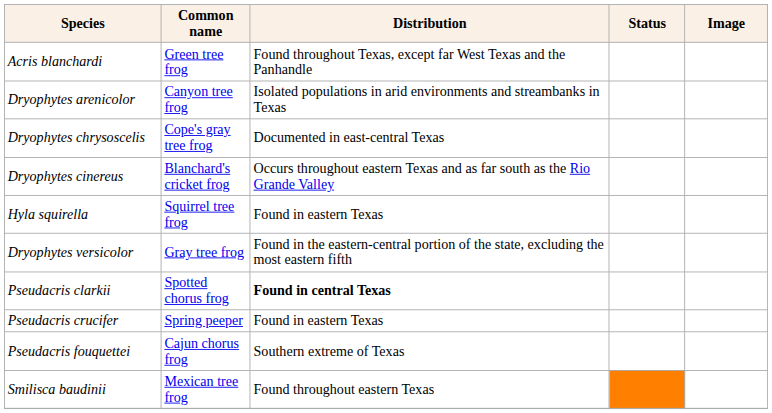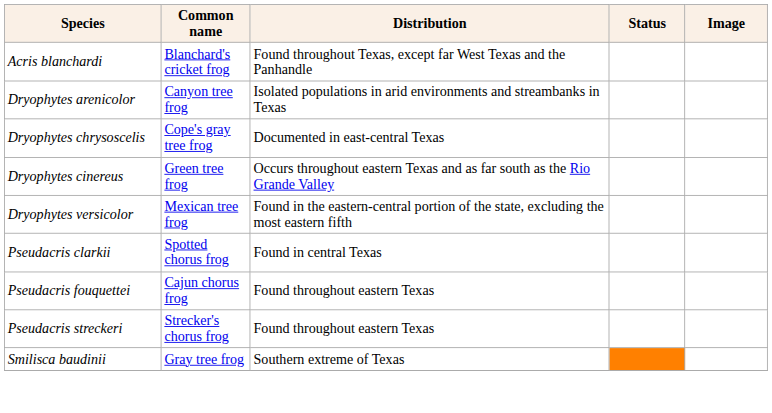 <table class="sortable wikitable plainrowheaders" border="0" style="background:#ffffff" align="top" class="sortable wikitable">
 <tr –>
 <th scope="col" style="background-color:Linen; color:Black" width=200 px>Species</th>
 <th scope="col" style="background-color:Linen; color:Black" width=100 px>Common name</th>
 <th scope="col" style="background:Linen; color:Black" width=500 px>Distribution</th>
 <th scope="col" style="background-color:Linen; color:Black" width=90 px>Status</th>
 <th scope="col" style="background:Linen; color:Black" width=100 px>Image</th>
 </tr>
 <tr>
 <td !scope="row" style="background:#ffffff"><em>Acris blanchardi</em></td>
-<td><a href='#'>Green tree frog</a></td>
+<td><a href='#'>Blanchard's cricket frog</a></td>
 <td>Found throughout Texas, except far West Texas and the Panhandle</td>
 <td style="text-align:center;"></td>
 <td></td>
 </tr>
 <tr>
 <td !scope="row" style="background:#ffffff"><em>Dryophytes arenicolor</em></td>
 <td><a href='#'>Canyon tree frog</a></td>
 <td>Isolated populations in arid environments and streambanks in Texas</td>
 <td style="text-align:center;"></td>
 <td></td>
 </tr>
 <tr>
 <td !scope="row" style="background:#ffffff"><em>Dryophytes chrysoscelis </em></td>
 <td><a href='#'>Cope's gray tree frog</a></td>
 <td>Documented in east-central Texas</td>
 <td style="text-align:center;"></td>
 <td></td>
 </tr>
 <tr>
 <td !scope="row" style="background:#ffffff"><em>Dryophytes cinereus</em></td>
-<td><a href='#'>Blanchard's cricket frog</a></td>
+<td><a href='#'>Green tree frog</a></td>
 <td>Occurs throughout eastern Texas and as far south as the <a href='#'>Rio Grande Valley</a></td>
 <td style="text-align:center;"></td>
 <td></td>
 </tr>
 <tr>
-<td !scope="row" style="background:#ffffff"><em>Hyla squirella</em></td>
-<td><a href='#'>Squirrel tree frog</a></td>
-<td>Found in eastern Texas</td>
-<td style="text-align:center;"></td>
-<td></td>
-</tr>
-<tr>
 <td !scope="row" style="background:#ffffff"><em>Dryophytes versicolor</em></td>
-<td><a href='#'>Gray tree frog</a></td>
+<td><a href='#'>Mexican tree frog</a></td>
 <td>Found in the eastern-central portion of the state, excluding the most eastern fifth</td>
 <td style="text-align:center;"></td>
 <td></td>
 </tr>
 <tr>
 <td !scope="row" style="background:#ffffff"><em>Pseudacris clarkii</em></td>
 <td><a href='#'>Spotted chorus frog</a></td>
-<td><strong>Found in central Texas</strong></td>
-<td style="text-align:center;"></td>
-<td></td>
-</tr>
-<tr>
-<td !scope="row" style="background:#ffffff"><em>Pseudacris crucifer</em></td>
-<td><a href='#'>Spring peeper</a></td>
-<td>Found in eastern Texas</td>
+<td>Found in central Texas</td>
 <td style="text-align:center;"></td>
 <td></td>
 </tr>
 <tr>
 <td !scope="row" style="background:#ffffff"><em>Pseudacris fouquettei</em></td>
 <td><a href='#'>Cajun chorus frog</a></td>
-<td>Southern extreme of Texas</td>
+<td>Found throughout eastern Texas</td>
+<td style="text-align:center;"></td>
+<td></td>
+</tr>
+<tr>
+<td !scope="row" style="background:#ffffff"><em>Pseudacris streckeri</em></td>
+<td><a href='#'>Strecker's chorus frog</a></td>
+<td>Found throughout eastern Texas</td>
 <td style="text-align:center;"></td>
 <td></td>
 </tr>
 <tr>
 <td !scope="row" style="background:#ffffff"><em>Smilisca baudinii</em></td>
-<td><a href='#'>Mexican tree frog</a></td>
-<td>Found throughout eastern Texas</td>
+<td><a href='#'>Gray tree frog</a></td>
+<td>Southern extreme of Texas</td>
 <td style="background: #FF8000; text-align:center;"></td>
 <td></td>
 </tr>
 <tr>
 </tr>
 </table>
